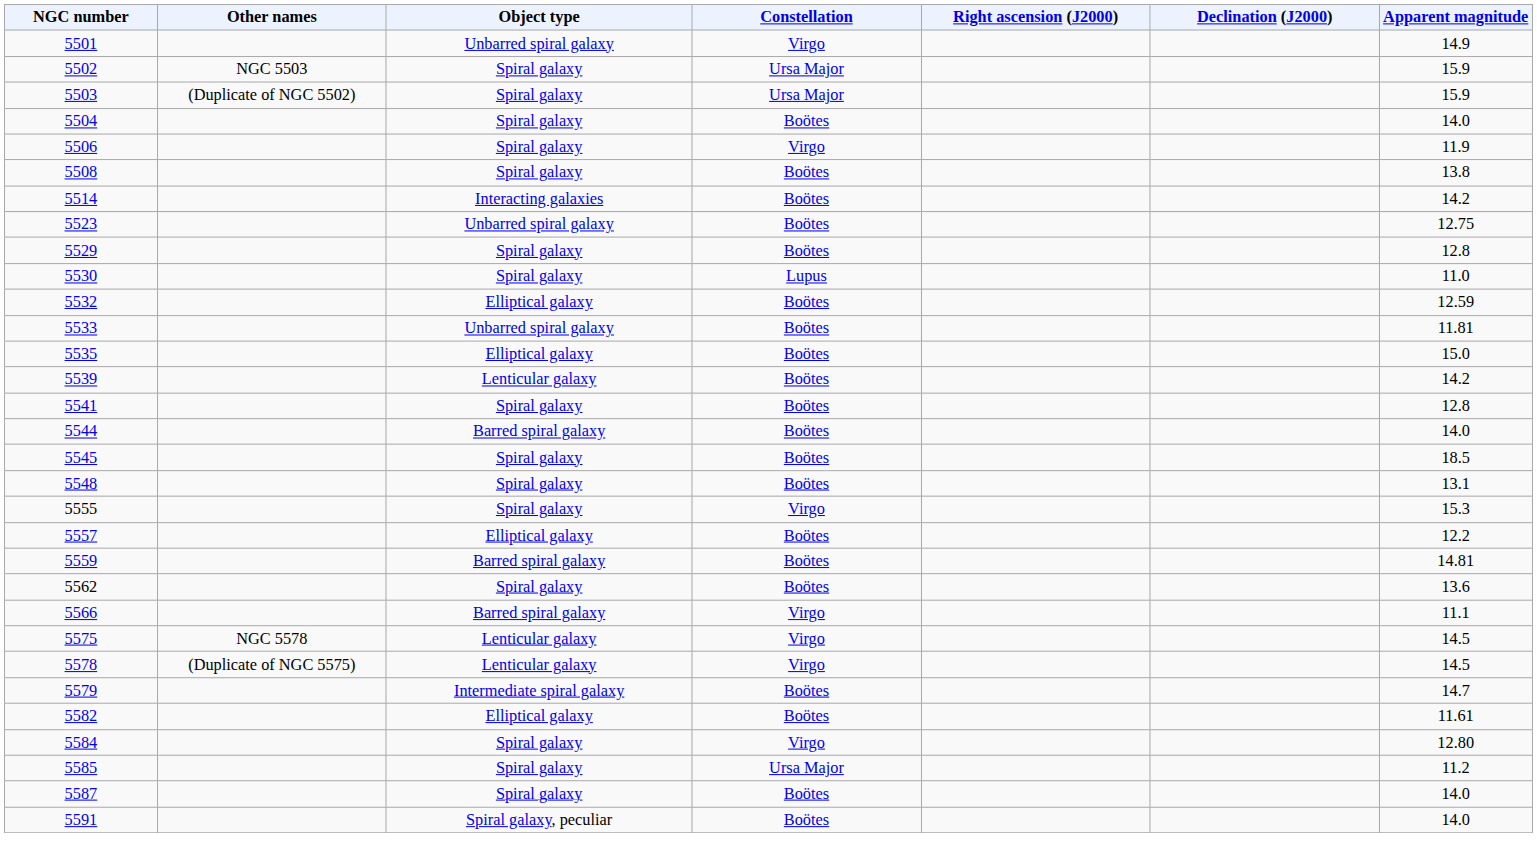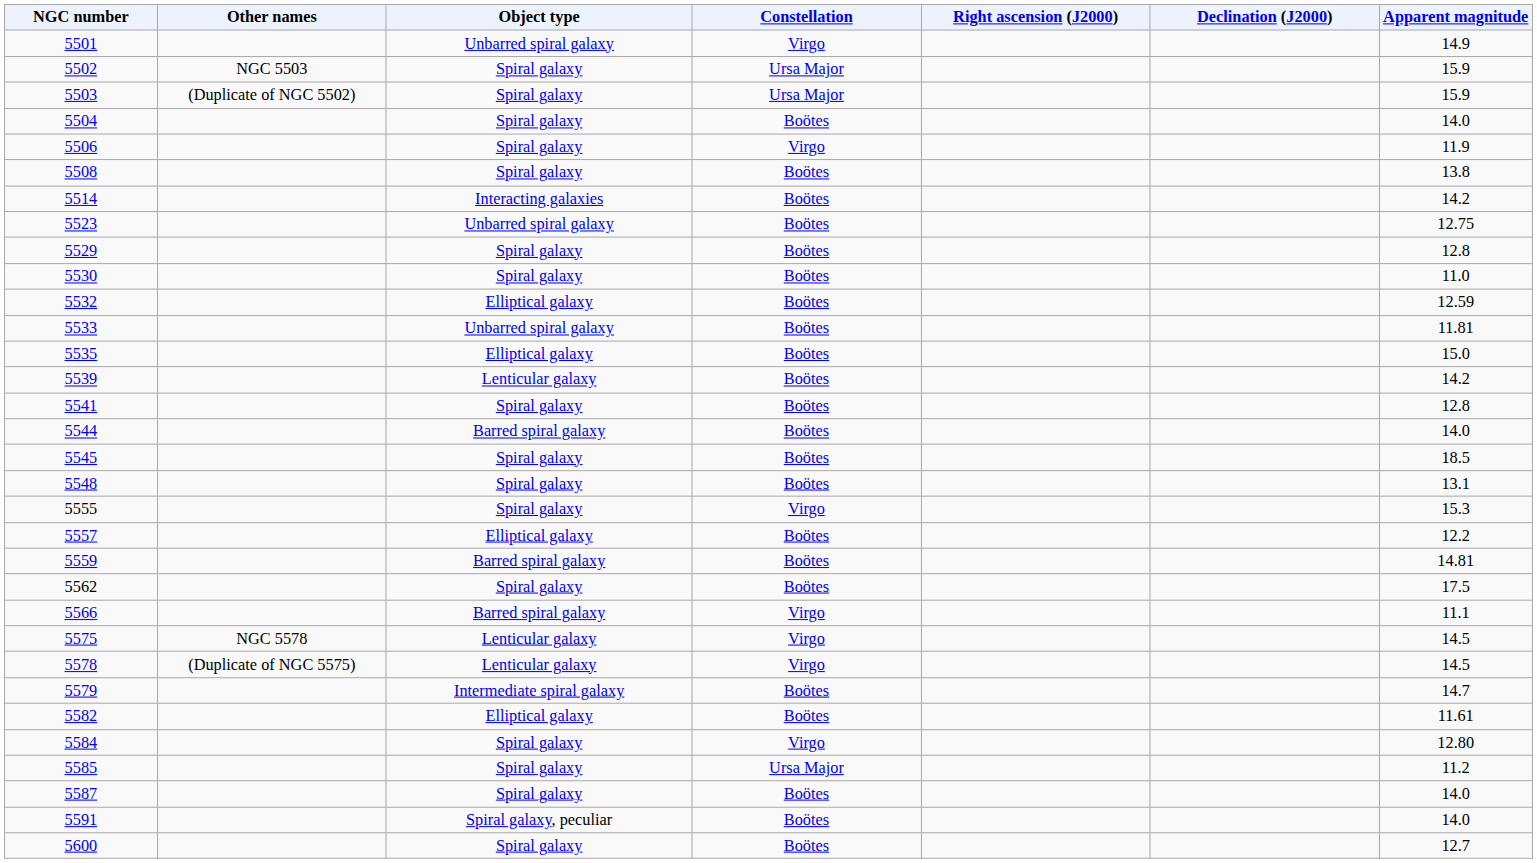 <table class="wikitable sortable sticky-header sort-under" style="text-align: center;">
 <tr>
 <th style="background-color:#edf3fe; width: 10%;">NGC number</th>
 <th style="background-color:#edf3fe; width: 15%;">Other names</th>
 <th style="background-color:#edf3fe; width: 20%;">Object type</th>
 <th style="background-color:#edf3fe; width: 15%;"><a href='#'>Constellation</a></th>
 <th style="background-color:#edf3fe; width: 15%;"><a href='#'>Right ascension</a> (<a href='#'>J2000</a>)</th>
 <th style="background-color:#edf3fe; width: 15%;"><a href='#'>Declination</a> (<a href='#'>J2000</a>)</th>
 <th style="background-color:#edf3fe; width: 10%;"><a href='#'>Apparent magnitude</a></th>
 </tr>
 <tr>
 <td><a href='#'>5501</a></td>
 <td></td>
 <td><a href='#'>Unbarred spiral galaxy</a></td>
 <td><a href='#'>Virgo</a></td>
 <td></td>
 <td></td>
 <td>14.9</td>
 </tr>
 <tr>
 <td><a href='#'>5502</a></td>
 <td>NGC 5503</td>
 <td><a href='#'>Spiral galaxy</a></td>
 <td><a href='#'>Ursa Major</a></td>
 <td></td>
 <td></td>
 <td>15.9</td>
 </tr>
 <tr>
 <td><a href='#'>5503</a></td>
 <td>(Duplicate of NGC 5502)</td>
 <td><a href='#'>Spiral galaxy</a></td>
 <td><a href='#'>Ursa Major</a></td>
 <td></td>
 <td></td>
 <td>15.9</td>
 </tr>
 <tr>
 <td><a href='#'>5504</a></td>
 <td></td>
 <td><a href='#'>Spiral galaxy</a></td>
 <td><a href='#'>Boötes</a></td>
 <td></td>
 <td></td>
 <td>14.0</td>
 </tr>
 <tr>
 <td><a href='#'>5506</a></td>
 <td></td>
 <td><a href='#'>Spiral galaxy</a></td>
 <td><a href='#'>Virgo</a></td>
 <td></td>
 <td></td>
 <td>11.9</td>
 </tr>
 <tr>
 <td><a href='#'>5508</a></td>
 <td></td>
 <td><a href='#'>Spiral galaxy</a></td>
 <td><a href='#'>Boötes</a></td>
 <td></td>
 <td></td>
 <td>13.8</td>
 </tr>
 <tr>
 <td><a href='#'>5514</a></td>
 <td></td>
 <td><a href='#'>Interacting galaxies</a></td>
 <td><a href='#'>Boötes</a></td>
 <td></td>
 <td></td>
 <td>14.2</td>
 </tr>
 <tr>
 <td><a href='#'>5523</a></td>
 <td></td>
 <td><a href='#'>Unbarred spiral galaxy</a></td>
 <td><a href='#'>Boötes</a></td>
 <td></td>
 <td></td>
 <td>12.75</td>
 </tr>
 <tr>
 <td><a href='#'>5529</a></td>
 <td></td>
 <td><a href='#'>Spiral galaxy</a></td>
 <td><a href='#'>Boötes</a></td>
 <td></td>
 <td></td>
 <td>12.8</td>
 </tr>
 <tr>
 <td><a href='#'>5530</a></td>
 <td></td>
 <td><a href='#'>Spiral galaxy</a></td>
-<td><a href='#'>Lupus</a></td>
+<td><a href='#'>Boötes</a></td>
 <td></td>
 <td></td>
 <td>11.0</td>
 </tr>
 <tr>
 <td><a href='#'>5532</a></td>
 <td></td>
 <td><a href='#'>Elliptical galaxy</a></td>
 <td><a href='#'>Boötes</a></td>
 <td></td>
 <td></td>
 <td>12.59</td>
 </tr>
 <tr>
 <td><a href='#'>5533</a></td>
 <td></td>
 <td><a href='#'>Unbarred spiral galaxy</a></td>
 <td><a href='#'>Boötes</a></td>
 <td></td>
 <td></td>
 <td>11.81</td>
 </tr>
 <tr>
 <td><a href='#'>5535</a></td>
 <td></td>
 <td><a href='#'>Elliptical galaxy</a></td>
 <td><a href='#'>Boötes</a></td>
 <td></td>
 <td></td>
 <td>15.0</td>
 </tr>
 <tr>
 <td><a href='#'>5539</a></td>
 <td></td>
 <td><a href='#'>Lenticular galaxy</a></td>
 <td><a href='#'>Boötes</a></td>
 <td></td>
 <td></td>
 <td>14.2</td>
 </tr>
 <tr>
 <td><a href='#'>5541</a></td>
 <td></td>
 <td><a href='#'>Spiral galaxy</a></td>
 <td><a href='#'>Boötes</a></td>
 <td></td>
 <td></td>
 <td>12.8</td>
 </tr>
 <tr>
 <td><a href='#'>5544</a></td>
 <td></td>
 <td><a href='#'>Barred spiral galaxy</a></td>
 <td><a href='#'>Boötes</a></td>
 <td></td>
 <td></td>
 <td>14.0</td>
 </tr>
 <tr>
 <td><a href='#'>5545</a></td>
 <td></td>
 <td><a href='#'>Spiral galaxy</a></td>
 <td><a href='#'>Boötes</a></td>
 <td></td>
 <td></td>
 <td>18.5</td>
 </tr>
 <tr>
 <td><a href='#'>5548</a></td>
 <td></td>
 <td><a href='#'>Spiral galaxy</a></td>
 <td><a href='#'>Boötes</a></td>
 <td></td>
 <td></td>
 <td>13.1</td>
 </tr>
 <tr>
 <td>5555</td>
 <td></td>
 <td><a href='#'>Spiral galaxy</a></td>
 <td><a href='#'>Virgo</a></td>
 <td></td>
 <td></td>
 <td>15.3</td>
 </tr>
 <tr>
 <td><a href='#'>5557</a></td>
 <td></td>
 <td><a href='#'>Elliptical galaxy</a></td>
 <td><a href='#'>Boötes</a></td>
 <td></td>
 <td></td>
 <td>12.2</td>
 </tr>
 <tr>
 <td><a href='#'>5559</a></td>
 <td></td>
 <td><a href='#'>Barred spiral galaxy</a></td>
 <td><a href='#'>Boötes</a></td>
 <td></td>
 <td></td>
 <td>14.81</td>
 </tr>
 <tr>
 <td>5562</td>
 <td></td>
 <td><a href='#'>Spiral galaxy</a></td>
 <td><a href='#'>Boötes</a></td>
 <td></td>
 <td></td>
-<td>13.6</td>
+<td>17.5</td>
 </tr>
 <tr>
 <td><a href='#'>5566</a></td>
 <td></td>
 <td><a href='#'>Barred spiral galaxy</a></td>
 <td><a href='#'>Virgo</a></td>
 <td></td>
 <td></td>
 <td>11.1</td>
 </tr>
 <tr>
 <td><a href='#'>5575</a></td>
 <td>NGC 5578</td>
 <td><a href='#'>Lenticular galaxy</a></td>
 <td><a href='#'>Virgo</a></td>
 <td></td>
 <td></td>
 <td>14.5</td>
 </tr>
 <tr>
 <td><a href='#'>5578</a></td>
 <td>(Duplicate of NGC 5575)</td>
 <td><a href='#'>Lenticular galaxy</a></td>
 <td><a href='#'>Virgo</a></td>
 <td></td>
 <td></td>
 <td>14.5</td>
 </tr>
 <tr>
 <td><a href='#'>5579</a></td>
 <td></td>
 <td><a href='#'>Intermediate spiral galaxy</a></td>
 <td><a href='#'>Boötes</a></td>
 <td></td>
 <td></td>
 <td>14.7</td>
 </tr>
 <tr>
 <td><a href='#'>5582</a></td>
 <td></td>
 <td><a href='#'>Elliptical galaxy</a></td>
 <td><a href='#'>Boötes</a></td>
 <td></td>
 <td></td>
 <td>11.61</td>
 </tr>
 <tr>
 <td><a href='#'>5584</a></td>
 <td></td>
 <td><a href='#'>Spiral galaxy</a></td>
 <td><a href='#'>Virgo</a></td>
 <td></td>
 <td></td>
 <td>12.80</td>
 </tr>
 <tr>
 <td><a href='#'>5585</a></td>
 <td></td>
 <td><a href='#'>Spiral galaxy</a></td>
 <td><a href='#'>Ursa Major</a></td>
 <td></td>
 <td></td>
 <td>11.2</td>
 </tr>
 <tr>
 <td><a href='#'>5587</a></td>
 <td></td>
 <td><a href='#'>Spiral galaxy</a></td>
 <td><a href='#'>Boötes</a></td>
 <td></td>
 <td></td>
 <td>14.0</td>
 </tr>
 <tr>
 <td><a href='#'>5591</a></td>
 <td></td>
 <td><a href='#'>Spiral galaxy</a>, peculiar</td>
 <td><a href='#'>Boötes</a></td>
 <td></td>
 <td></td>
 <td>14.0</td>
 </tr>
+<tr>
+<td><a href='#'>5600</a></td>
+<td></td>
+<td><a href='#'>Spiral galaxy</a></td>
+<td><a href='#'>Boötes</a></td>
+<td></td>
+<td></td>
+<td>12.7</td>
+</tr>
 </table>
